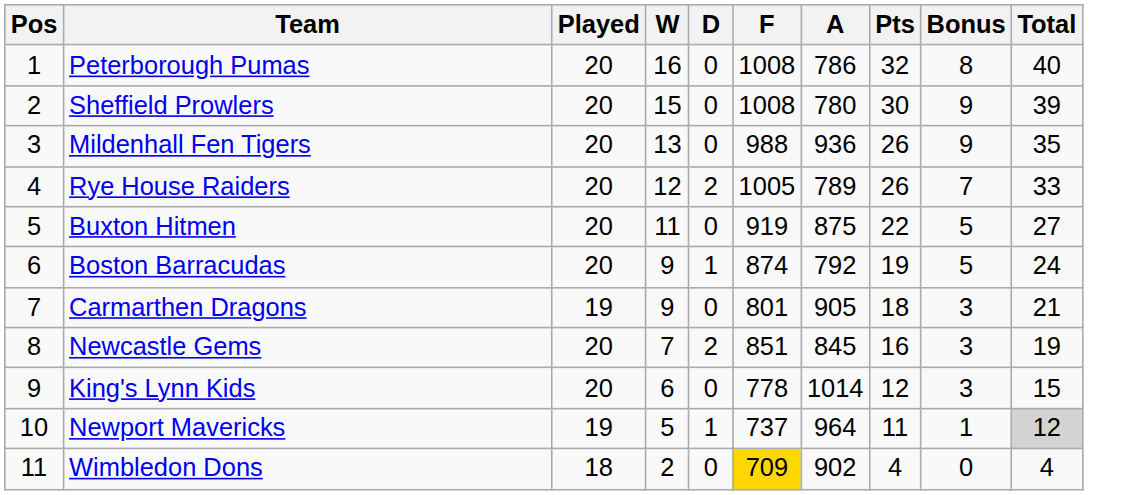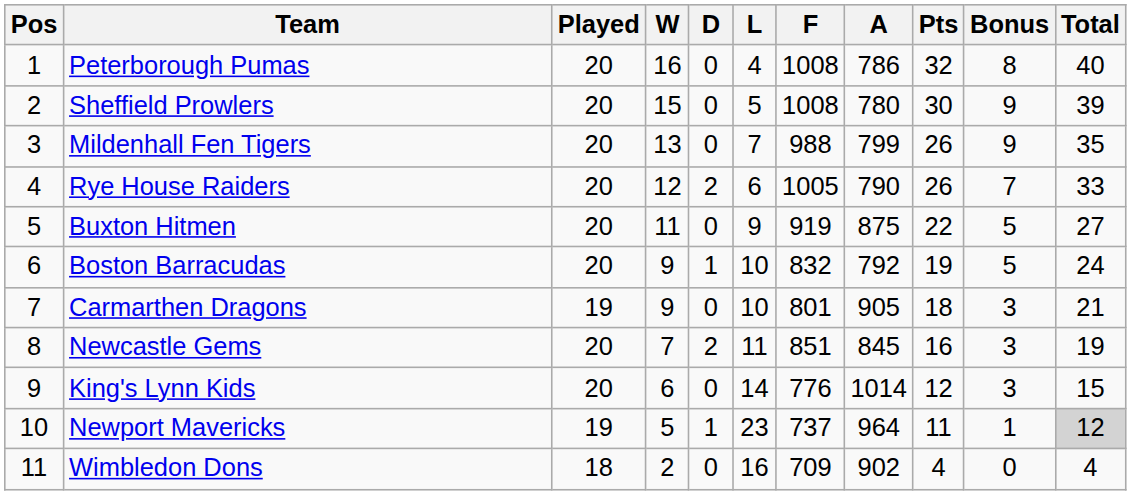 <table class="wikitable" style="font-size: 100%">
 <tr>
 <th width=20>Pos</th>
 <th width=300>Team</th>
 <th width=20>Played</th>
 <th width=20>W</th>
 <th width=20>D</th>
+<th width=20>L</th>
 <th width=20>F</th>
 <th width=20>A</th>
 <th width=20>Pts</th>
 <th width=20>Bonus</th>
 <th width=20>Total</th>
 </tr>
 <tr align=center>
 <td>1</td>
 <td align="left"><a href='#'>Peterborough Pumas</a></td>
 <td>20</td>
 <td>16</td>
 <td>0</td>
+<td>4</td>
 <td>1008</td>
 <td>786</td>
 <td>32</td>
 <td>8</td>
 <td>40</td>
 </tr>
 <tr align=center>
 <td>2</td>
 <td align="left"><a href='#'>Sheffield Prowlers</a></td>
 <td>20</td>
 <td>15</td>
 <td>0</td>
+<td>5</td>
 <td>1008</td>
 <td>780</td>
 <td>30</td>
 <td>9</td>
 <td>39</td>
 </tr>
 <tr align=center>
 <td>3</td>
 <td align="left"><a href='#'>Mildenhall Fen Tigers</a></td>
 <td>20</td>
 <td>13</td>
 <td>0</td>
+<td>7</td>
 <td>988</td>
-<td>936</td>
+<td>799</td>
 <td>26</td>
 <td>9</td>
 <td>35</td>
 </tr>
 <tr align=center>
 <td>4</td>
 <td align="left"><a href='#'>Rye House Raiders</a></td>
 <td>20</td>
 <td>12</td>
 <td>2</td>
+<td>6</td>
 <td>1005</td>
-<td>789</td>
+<td>790</td>
 <td>26</td>
 <td>7</td>
 <td>33</td>
 </tr>
 <tr align=center>
 <td>5</td>
 <td align="left"><a href='#'>Buxton Hitmen</a></td>
 <td>20</td>
 <td>11</td>
 <td>0</td>
+<td>9</td>
 <td>919</td>
 <td>875</td>
 <td>22</td>
 <td>5</td>
 <td>27</td>
 </tr>
 <tr align=center>
 <td>6</td>
 <td align="left"><a href='#'>Boston Barracudas</a></td>
 <td>20</td>
 <td>9</td>
 <td>1</td>
-<td>874</td>
+<td>10</td>
+<td>832</td>
 <td>792</td>
 <td>19</td>
 <td>5</td>
 <td>24</td>
 </tr>
 <tr align=center>
 <td>7</td>
 <td align="left"><a href='#'>Carmarthen Dragons</a></td>
 <td>19</td>
 <td>9</td>
 <td>0</td>
+<td>10</td>
 <td>801</td>
 <td>905</td>
 <td>18</td>
 <td>3</td>
 <td>21</td>
 </tr>
 <tr align=center>
 <td>8</td>
 <td align="left"><a href='#'>Newcastle Gems</a></td>
 <td>20</td>
 <td>7</td>
 <td>2</td>
+<td>11</td>
 <td>851</td>
 <td>845</td>
 <td>16</td>
 <td>3</td>
 <td>19</td>
 </tr>
 <tr align=center>
 <td>9</td>
 <td align="left"><a href='#'>King's Lynn Kids</a></td>
 <td>20</td>
 <td>6</td>
 <td>0</td>
-<td>778</td>
+<td>14</td>
+<td>776</td>
 <td>1014</td>
 <td>12</td>
 <td>3</td>
 <td>15</td>
 </tr>
 <tr align=center>
 <td>10</td>
 <td align="left"><a href='#'>Newport Mavericks</a></td>
 <td>19</td>
 <td>5</td>
 <td>1</td>
+<td>23</td>
 <td>737</td>
 <td>964</td>
 <td>11</td>
 <td>1</td>
 <td style="background: lightgrey;">12</td>
 </tr>
 <tr align=center>
 <td>11</td>
 <td align="left"><a href='#'>Wimbledon Dons</a></td>
 <td>18</td>
 <td>2</td>
 <td>0</td>
-<td style="background: gold;">709</td>
+<td>16</td>
+<td>709</td>
 <td>902</td>
 <td>4</td>
 <td>0</td>
 <td>4</td>
 </tr>
 </table>
